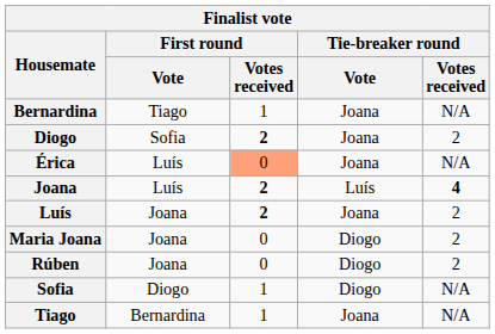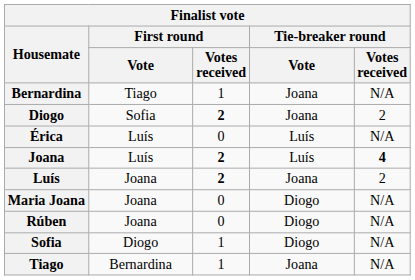 <table class="wikitable" style="text-align:center; font-size:90%; line-height:15px;">
 <tr>
 <th colspan=5>Finalist vote</th>
 </tr>
 <tr>
 <th rowspan=2>Housemate</th>
 <th colspan=2>First round</th>
 <th colspan="2">Tie-breaker round</th>
 </tr>
 <tr>
 <th width=100>Vote</th>
 <th>Votes<br>received</th>
 <th width=100>Vote</th>
 <th>Votes<br>received</th>
 </tr>
 <tr>
 <th>Bernardina</th>
 <td>Tiago</td>
 <td>1</td>
 <td>Joana</td>
 <td>N/A</td>
 </tr>
 <tr>
 <th>Diogo</th>
 <td>Sofia</td>
 <td><strong>2</strong></td>
 <td>Joana</td>
 <td>2</td>
 </tr>
 <tr>
 <th>Érica</th>
 <td>Luís</td>
-<td style="background: lightsalmon;">0</td>
-<td>Joana</td>
+<td>0</td>
+<td>Luís</td>
 <td>N/A</td>
 </tr>
 <tr>
 <th>Joana</th>
 <td>Luís</td>
 <td><strong>2</strong></td>
 <td>Luís</td>
 <td><strong>4</strong></td>
 </tr>
 <tr>
 <th>Luís</th>
 <td>Joana</td>
 <td><strong>2</strong></td>
 <td>Joana</td>
 <td>2</td>
 </tr>
 <tr>
 <th>Maria Joana</th>
 <td>Joana</td>
 <td>0</td>
 <td>Diogo</td>
-<td>2</td>
+<td>N/A</td>
 </tr>
 <tr>
 <th>Rúben</th>
 <td>Joana</td>
 <td>0</td>
 <td>Diogo</td>
-<td>2</td>
+<td>N/A</td>
 </tr>
 <tr>
 <th>Sofia</th>
 <td>Diogo</td>
 <td>1</td>
 <td>Diogo</td>
 <td>N/A</td>
 </tr>
 <tr>
 <th>Tiago</th>
 <td>Bernardina</td>
 <td>1</td>
 <td>Joana</td>
 <td>N/A</td>
 </tr>
 </table>
